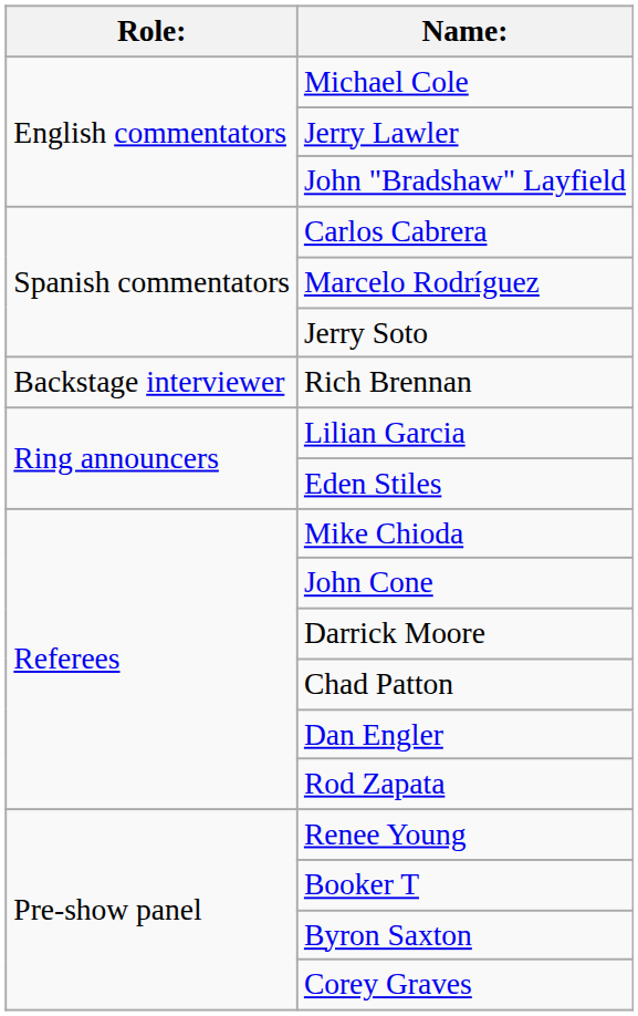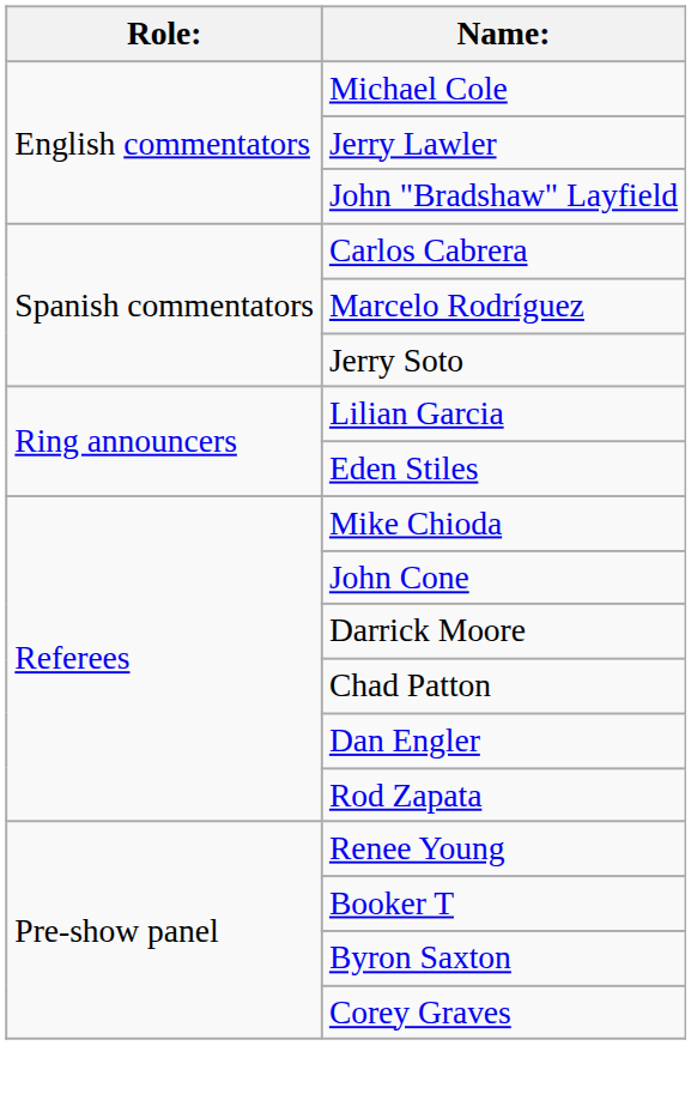 <table class=wikitable style="font-size:90%; margin: 0.5em 0 0.5em 1em; float: right; clear: right;">
 <tr>
 <th>Role:</th>
 <th>Name:</th>
 </tr>
 <tr>
 <td rowspan=3>English <a href='#'>commentators</a></td>
 <td><a href='#'>Michael Cole</a></td>
 </tr>
 <tr>
 <td><a href='#'>Jerry Lawler</a></td>
 </tr>
 <tr>
 <td><a href='#'>John "Bradshaw" Layfield</a></td>
 </tr>
 <tr>
 <td rowspan=3>Spanish commentators</td>
 <td><a href='#'>Carlos Cabrera</a></td>
 </tr>
 <tr>
 <td><a href='#'>Marcelo Rodríguez</a></td>
 </tr>
 <tr>
 <td>Jerry Soto</td>
-</tr>
-<tr>
-<td>Backstage <a href='#'>interviewer</a></td>
-<td>Rich Brennan</td>
 </tr>
 <tr>
 <td rowspan=2><a href='#'>Ring announcers</a></td>
 <td><a href='#'>Lilian Garcia</a></td>
 </tr>
 <tr>
 <td><a href='#'>Eden Stiles</a></td>
 </tr>
 <tr>
 <td rowspan=6><a href='#'>Referees</a></td>
 <td><a href='#'>Mike Chioda</a></td>
 </tr>
 <tr>
 <td><a href='#'>John Cone</a></td>
 </tr>
 <tr>
 <td>Darrick Moore</td>
 </tr>
 <tr>
 <td>Chad Patton</td>
 </tr>
 <tr>
 <td><a href='#'>Dan Engler</a></td>
 </tr>
 <tr>
 <td><a href='#'>Rod Zapata</a></td>
 </tr>
 <tr>
 <td rowspan=4>Pre-show panel</td>
 <td><a href='#'>Renee Young</a></td>
 </tr>
 <tr>
 <td><a href='#'>Booker T</a></td>
 </tr>
 <tr>
 <td><a href='#'>Byron Saxton</a></td>
 </tr>
 <tr>
 <td><a href='#'>Corey Graves</a></td>
 </tr>
 </table>
